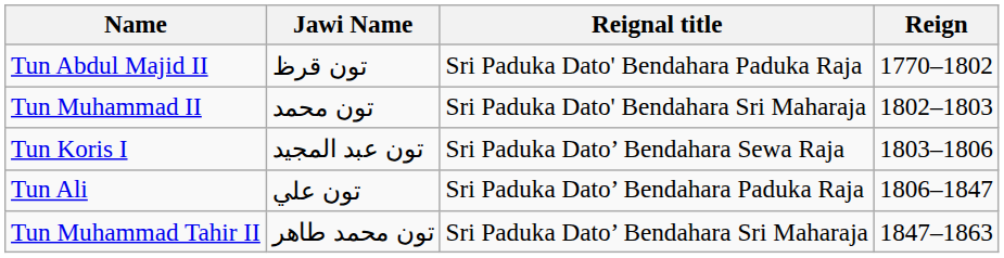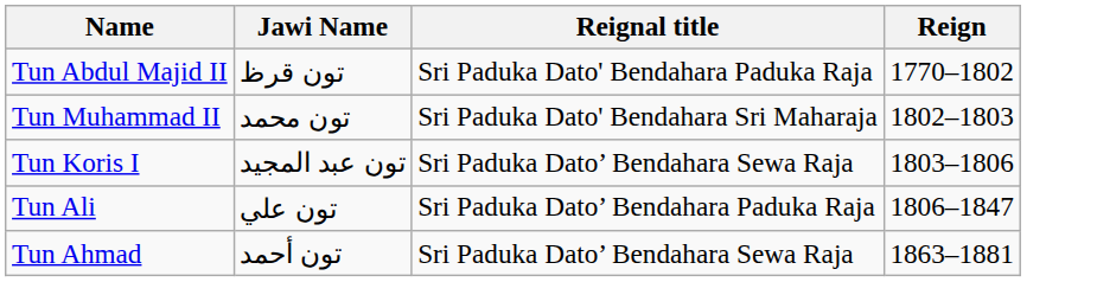 <table class="wikitable">
 <tr>
 <th>Name</th>
 <th>Jawi Name</th>
 <th>Reignal title</th>
 <th>Reign</th>
 </tr>
 <tr>
 <td><a href='#'>Tun Abdul Majid II</a></td>
 <td>تون قرظ</td>
 <td>Sri Paduka Dato' Bendahara Paduka Raja</td>
 <td>1770–1802</td>
 </tr>
 <tr>
 <td><a href='#'>Tun Muhammad II</a></td>
 <td>تون محمد</td>
 <td>Sri Paduka Dato' Bendahara Sri Maharaja</td>
 <td>1802–1803</td>
 </tr>
 <tr>
 <td><a href='#'>Tun Koris I</a></td>
 <td>تون عبد المجيد</td>
 <td>Sri Paduka Dato’ Bendahara Sewa Raja</td>
 <td>1803–1806</td>
 </tr>
 <tr>
 <td><a href='#'>Tun Ali</a></td>
 <td>تون علي</td>
 <td>Sri Paduka Dato’ Bendahara Paduka Raja</td>
 <td>1806–1847</td>
 </tr>
 <tr>
-<td><a href='#'>Tun Muhammad Tahir II</a></td>
-<td>تون محمد طاهر</td>
-<td>Sri Paduka Dato’ Bendahara Sri Maharaja</td>
-<td>1847–1863</td>
+<td><a href='#'>Tun Ahmad</a></td>
+<td>تون أحمد</td>
+<td>Sri Paduka Dato’ Bendahara Sewa Raja</td>
+<td>1863–1881</td>
 </tr>
 </table>
